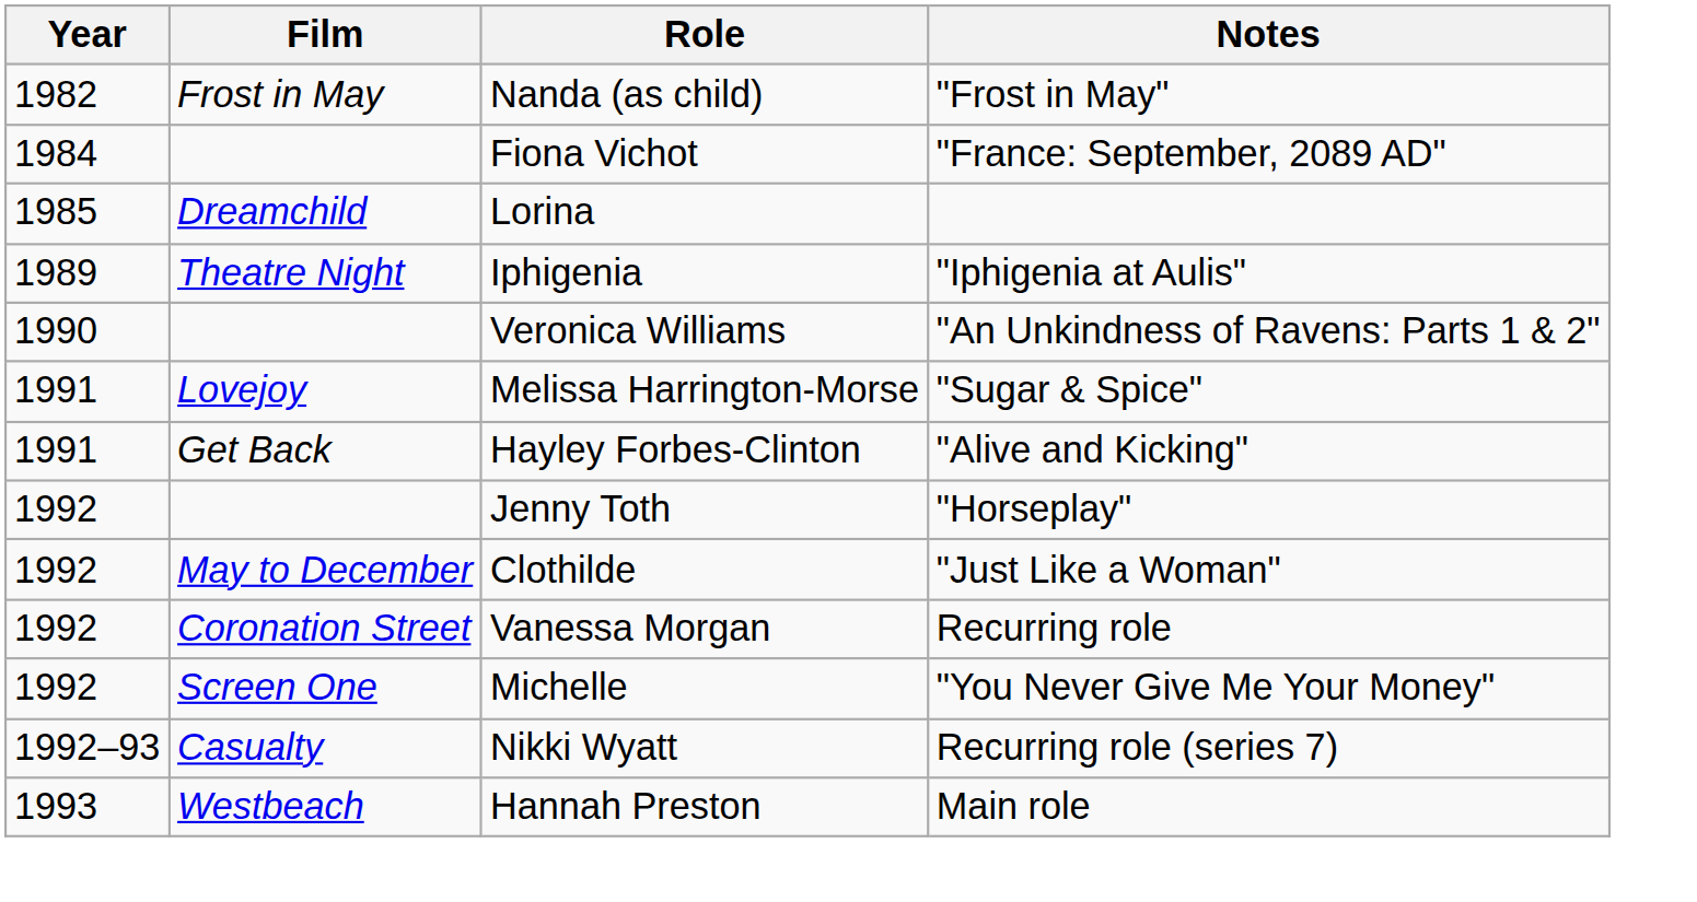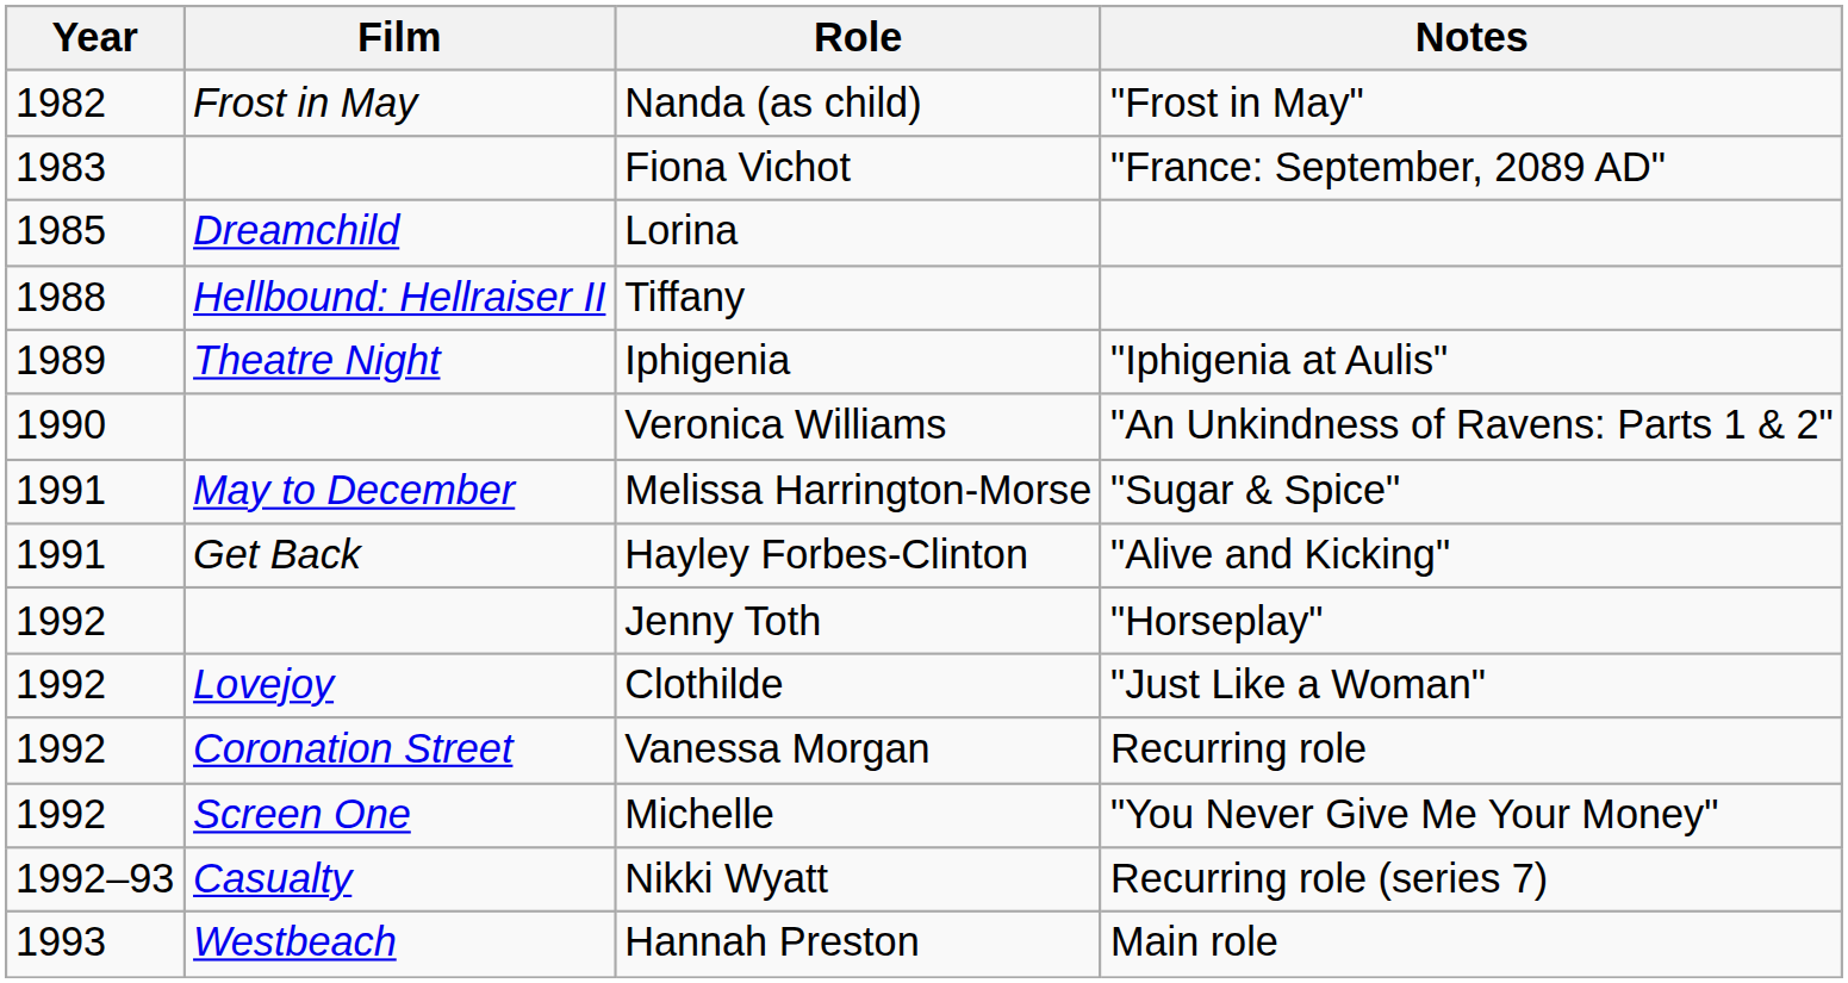 <table class="wikitable sortable">
 <tr>
 <th>Year</th>
 <th>Film</th>
 <th>Role</th>
 <th class="unsortable">Notes</th>
 </tr>
 <tr>
 <td>1982</td>
 <td><em>Frost in May</em></td>
 <td>Nanda (as child)</td>
 <td>"Frost in May"</td>
 </tr>
 <tr>
-<td>1984</td>
+<td>1983</td>
 <td><em></em></td>
 <td>Fiona Vichot</td>
 <td>"France: September, 2089 AD"</td>
 </tr>
 <tr>
 <td>1985</td>
 <td><em><a href='#'>Dreamchild</a></em></td>
 <td>Lorina</td>
+<td></td>
+</tr>
+<tr>
+<td>1988</td>
+<td><em><a href='#'>Hellbound: Hellraiser II</a></em></td>
+<td>Tiffany</td>
 <td></td>
 </tr>
 <tr>
 <td>1989</td>
 <td><em><a href='#'>Theatre Night</a></em></td>
 <td>Iphigenia</td>
 <td>"Iphigenia at Aulis"</td>
 </tr>
 <tr>
 <td>1990</td>
 <td><em></em></td>
 <td>Veronica Williams</td>
 <td>"An Unkindness of Ravens: Parts 1 & 2"</td>
 </tr>
 <tr>
 <td>1991</td>
-<td><em><a href='#'>Lovejoy</a></em></td>
+<td><em><a href='#'>May to December</a></em></td>
 <td>Melissa Harrington-Morse</td>
 <td>"Sugar & Spice"</td>
 </tr>
 <tr>
 <td>1991</td>
 <td><em>Get Back</em></td>
 <td>Hayley Forbes-Clinton</td>
 <td>"Alive and Kicking"</td>
 </tr>
 <tr>
 <td>1992</td>
 <td><em></em></td>
 <td>Jenny Toth</td>
 <td>"Horseplay"</td>
 </tr>
 <tr>
 <td>1992</td>
-<td><em><a href='#'>May to December</a></em></td>
+<td><em><a href='#'>Lovejoy</a></em></td>
 <td>Clothilde</td>
 <td>"Just Like a Woman"</td>
 </tr>
 <tr>
 <td>1992</td>
 <td><em><a href='#'>Coronation Street</a></em></td>
 <td>Vanessa Morgan</td>
 <td>Recurring role</td>
 </tr>
 <tr>
 <td>1992</td>
 <td><em><a href='#'>Screen One</a></em></td>
 <td>Michelle</td>
 <td>"You Never Give Me Your Money"</td>
 </tr>
 <tr>
 <td>1992–93</td>
 <td><em><a href='#'>Casualty</a></em></td>
 <td>Nikki Wyatt</td>
 <td>Recurring role (series 7)</td>
 </tr>
 <tr>
 <td>1993</td>
 <td><em><a href='#'>Westbeach</a></em></td>
 <td>Hannah Preston</td>
 <td>Main role</td>
 </tr>
 </table>
